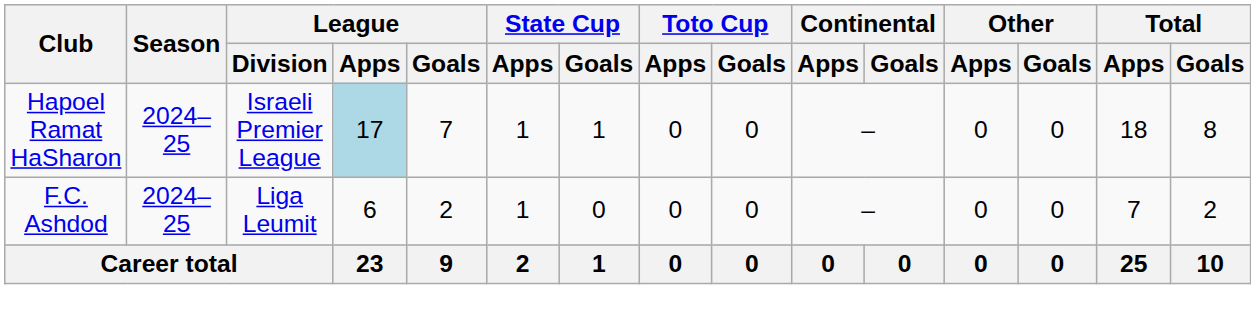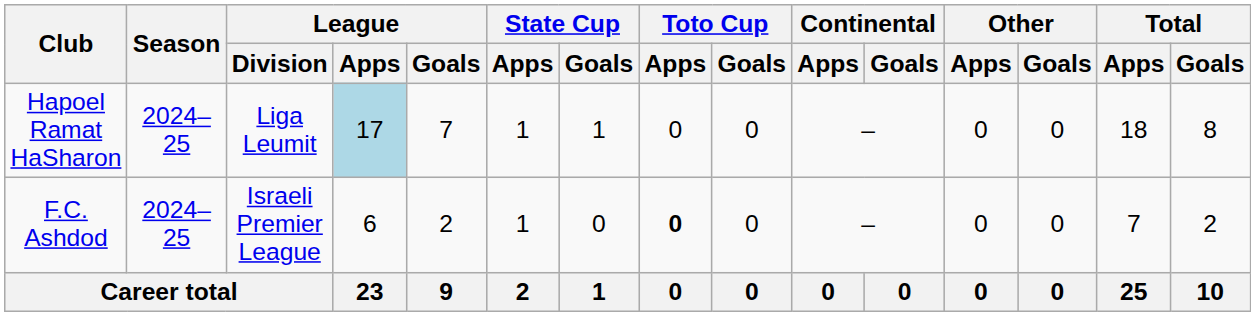 <table class="wikitable" style="text-align: center">
 <tr>
 <th rowspan="2">Club</th>
 <th rowspan="2">Season</th>
 <th colspan="3">League</th>
 <th colspan="2"><a href='#'>State Cup</a></th>
 <th colspan="2"><a href='#'>Toto Cup</a></th>
 <th colspan="2">Continental</th>
 <th colspan="2">Other</th>
 <th colspan="2">Total</th>
 </tr>
 <tr>
 <th>Division</th>
 <th>Apps</th>
 <th>Goals</th>
 <th>Apps</th>
 <th>Goals</th>
 <th>Apps</th>
 <th>Goals</th>
 <th>Apps</th>
 <th>Goals</th>
 <th>Apps</th>
 <th>Goals</th>
 <th>Apps</th>
 <th>Goals</th>
 </tr>
 <tr>
 <td rowspan="1"><a href='#'>Hapoel Ramat HaSharon</a></td>
 <td><a href='#'>2024–25</a></td>
-<td rowspan="1"><a href='#'>Israeli Premier League</a></td>
+<td rowspan="1"><a href='#'>Liga Leumit</a></td>
 <td style="background: lightblue;">17</td>
 <td>7</td>
 <td>1</td>
 <td>1</td>
 <td>0</td>
 <td>0</td>
 <td colspan="2">–</td>
 <td>0</td>
 <td>0</td>
 <td>18</td>
 <td>8</td>
 </tr>
 <tr>
 <td rowspan="1"><a href='#'>F.C. Ashdod</a></td>
 <td><a href='#'>2024–25</a></td>
-<td rowspan="1"><a href='#'>Liga Leumit</a></td>
+<td rowspan="1"><a href='#'>Israeli Premier League</a></td>
 <td>6</td>
 <td>2</td>
 <td>1</td>
 <td>0</td>
-<td>0</td>
+<td><strong>0</strong></td>
 <td>0</td>
 <td colspan="2">–</td>
 <td>0</td>
 <td>0</td>
 <td>7</td>
 <td>2</td>
 </tr>
 <tr>
 <th colspan="3"><strong>Career total</strong></th>
 <th>23</th>
 <th>9</th>
 <th>2</th>
 <th>1</th>
 <th>0</th>
 <th>0</th>
 <th>0</th>
 <th>0</th>
 <th>0</th>
 <th>0</th>
 <th>25</th>
 <th>10</th>
 </tr>
 </table>
